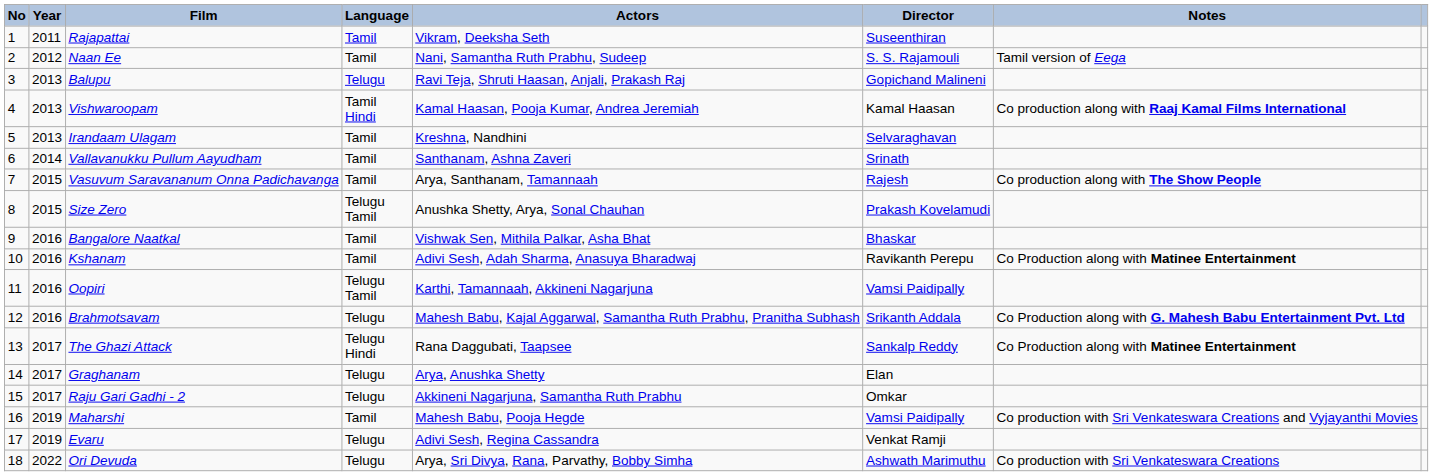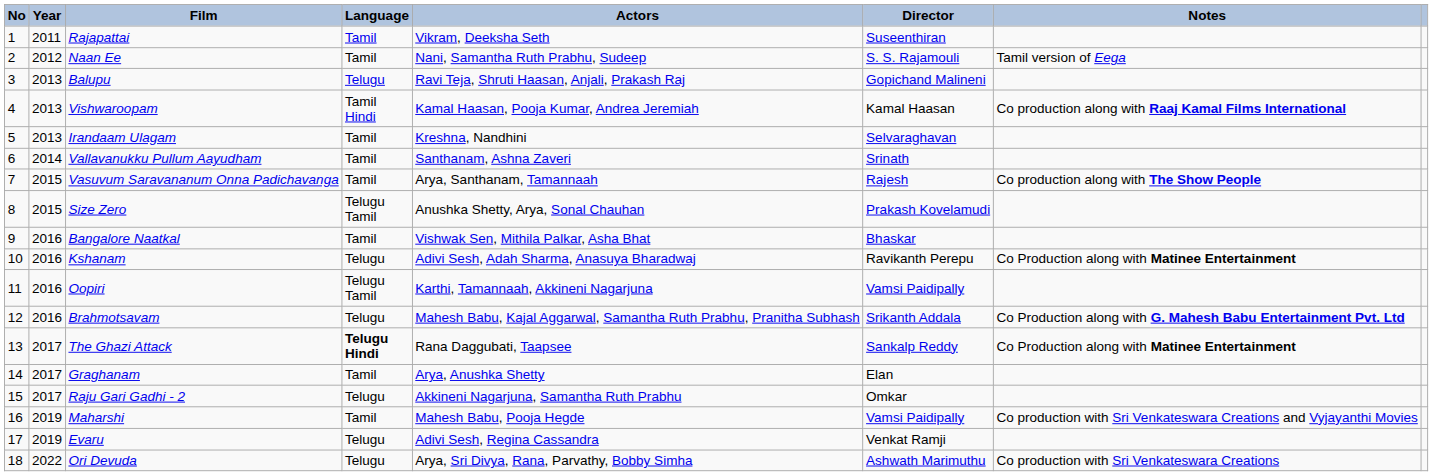 <table class="wikitable" style="font-size:90%">
 <tr style="text-align:center;">
 <th style="text-align:center; background:#b0c4de;">No</th>
 <th style="text-align:center; background:#b0c4de;">Year</th>
 <th style="text-align:center; background:#b0c4de;">Film</th>
 <th style="text-align:center; background:#b0c4de;">Language</th>
 <th style="text-align:center; background:#b0c4de;">Actors</th>
 <th style="text-align:center; background:#b0c4de;">Director</th>
 <th style="text-align:center; background:#b0c4de;">Notes</th>
 <th style="text-align:center; background:#b0c4de;"></th>
 </tr>
 <tr>
 <td>1</td>
 <td>2011</td>
 <td><em><a href='#'>Rajapattai</a></em></td>
 <td><a href='#'>Tamil</a></td>
 <td><a href='#'>Vikram</a>, <a href='#'>Deeksha Seth</a></td>
 <td><a href='#'>Suseenthiran</a></td>
 <td></td>
 <td></td>
 </tr>
 <tr>
 <td>2</td>
 <td>2012</td>
 <td><em><a href='#'>Naan Ee</a></em></td>
 <td>Tamil</td>
 <td><a href='#'>Nani</a>, <a href='#'>Samantha Ruth Prabhu</a>, <a href='#'>Sudeep</a></td>
 <td><a href='#'>S. S. Rajamouli</a></td>
 <td>Tamil version of <em><a href='#'>Eega</a></em></td>
 <td></td>
 </tr>
 <tr>
 <td>3</td>
 <td>2013</td>
 <td><em><a href='#'>Balupu</a></em></td>
 <td><a href='#'>Telugu</a></td>
 <td><a href='#'>Ravi Teja</a>, <a href='#'>Shruti Haasan</a>, <a href='#'>Anjali</a>, <a href='#'>Prakash Raj</a></td>
 <td><a href='#'>Gopichand Malineni</a></td>
 <td></td>
 <td></td>
 </tr>
 <tr>
 <td>4</td>
 <td>2013</td>
 <td><em><a href='#'>Vishwaroopam</a></em></td>
 <td>Tamil<br><a href='#'>Hindi</a></td>
 <td><a href='#'>Kamal Haasan</a>, <a href='#'>Pooja Kumar</a>, <a href='#'>Andrea Jeremiah</a></td>
 <td>Kamal Haasan</td>
 <td>Co production along with <strong><a href='#'>Raaj Kamal Films International</a></strong></td>
 <td></td>
 </tr>
 <tr>
 <td>5</td>
 <td>2013</td>
 <td><em><a href='#'>Irandaam Ulagam</a></em></td>
 <td>Tamil</td>
 <td><a href='#'>Kreshna</a>, Nandhini</td>
 <td><a href='#'>Selvaraghavan</a></td>
 <td></td>
 <td></td>
 </tr>
 <tr>
 <td>6</td>
 <td>2014</td>
 <td><em><a href='#'>Vallavanukku Pullum Aayudham</a></em></td>
 <td>Tamil</td>
 <td><a href='#'>Santhanam</a>, <a href='#'>Ashna Zaveri</a></td>
 <td><a href='#'>Srinath</a></td>
 <td></td>
 <td></td>
 </tr>
 <tr>
 <td>7</td>
 <td>2015</td>
 <td><em><a href='#'>Vasuvum Saravananum Onna Padichavanga</a></em></td>
 <td>Tamil</td>
 <td>Arya, Santhanam, <a href='#'>Tamannaah</a></td>
 <td><a href='#'>Rajesh</a></td>
 <td>Co production along with <strong><a href='#'>The Show People</a></strong></td>
 <td></td>
 </tr>
 <tr>
 <td>8</td>
 <td>2015</td>
 <td><em><a href='#'>Size Zero</a></em></td>
 <td>Telugu<br>Tamil</td>
 <td>Anushka Shetty,  Arya, <a href='#'>Sonal Chauhan</a></td>
 <td><a href='#'>Prakash Kovelamudi</a></td>
 <td></td>
 <td></td>
 </tr>
 <tr>
 <td>9</td>
 <td>2016</td>
 <td><em><a href='#'>Bangalore Naatkal</a></em></td>
 <td>Tamil</td>
 <td><a href='#'>Vishwak Sen</a>, <a href='#'>Mithila Palkar</a>, <a href='#'>Asha Bhat</a></td>
 <td><a href='#'>Bhaskar</a></td>
 <td></td>
 <td></td>
 </tr>
 <tr>
 <td>10</td>
 <td>2016</td>
 <td><em><a href='#'>Kshanam</a></em></td>
-<td>Tamil</td>
+<td>Telugu</td>
 <td><a href='#'>Adivi Sesh</a>, <a href='#'>Adah Sharma</a>, <a href='#'>Anasuya Bharadwaj</a></td>
 <td>Ravikanth Perepu</td>
 <td>Co Production along with <strong>Matinee Entertainment</strong></td>
 <td></td>
 </tr>
 <tr>
 <td>11</td>
 <td>2016</td>
 <td><em><a href='#'>Oopiri</a></em></td>
 <td>Telugu<br>Tamil</td>
 <td><a href='#'>Karthi</a>, <a href='#'>Tamannaah</a>, <a href='#'>Akkineni Nagarjuna</a></td>
 <td><a href='#'>Vamsi Paidipally</a></td>
 <td></td>
 <td></td>
 </tr>
 <tr>
 <td>12</td>
 <td>2016</td>
 <td><em><a href='#'>Brahmotsavam</a></em></td>
 <td>Telugu</td>
 <td><a href='#'>Mahesh Babu</a>, <a href='#'>Kajal Aggarwal</a>, <a href='#'>Samantha Ruth Prabhu</a>, <a href='#'>Pranitha Subhash</a></td>
 <td><a href='#'>Srikanth Addala</a></td>
 <td>Co Production along with <strong><a href='#'>G. Mahesh Babu Entertainment Pvt. Ltd</a></strong></td>
 <td></td>
 </tr>
 <tr>
 <td>13</td>
 <td>2017</td>
 <td><em><a href='#'>The Ghazi Attack</a></em></td>
-<td>Telugu<br>Hindi</td>
+<td><strong>Telugu<br>Hindi</strong></td>
 <td>Rana Daggubati, <a href='#'>Taapsee</a></td>
 <td><a href='#'>Sankalp Reddy</a></td>
 <td>Co Production along with <strong>Matinee Entertainment</strong></td>
 <td></td>
 </tr>
 <tr>
 <td>14</td>
 <td>2017</td>
 <td><em><a href='#'>Graghanam</a></em></td>
-<td>Telugu</td>
+<td>Tamil</td>
 <td><a href='#'>Arya</a>, <a href='#'>Anushka Shetty</a></td>
 <td>Elan</td>
 <td></td>
 <td></td>
 </tr>
 <tr>
 <td>15</td>
 <td>2017</td>
 <td><em><a href='#'>Raju Gari Gadhi - 2</a></em></td>
 <td>Telugu</td>
 <td><a href='#'>Akkineni Nagarjuna</a>, <a href='#'>Samantha Ruth Prabhu</a></td>
 <td>Omkar</td>
 <td></td>
 <td></td>
 </tr>
 <tr>
 <td>16</td>
 <td>2019</td>
 <td><em><a href='#'>Maharshi</a></em></td>
 <td>Tamil</td>
 <td><a href='#'>Mahesh Babu</a>, <a href='#'>Pooja Hegde</a></td>
 <td><a href='#'>Vamsi Paidipally</a></td>
 <td>Co production with <a href='#'>Sri Venkateswara Creations</a> and <a href='#'>Vyjayanthi Movies</a></td>
 <td></td>
 </tr>
 <tr>
 <td>17</td>
 <td>2019</td>
 <td><em><a href='#'>Evaru</a></em></td>
 <td>Telugu</td>
 <td><a href='#'>Adivi Sesh</a>, <a href='#'>Regina Cassandra</a></td>
 <td>Venkat Ramji</td>
 <td></td>
 <td></td>
 </tr>
 <tr>
 <td>18</td>
 <td>2022</td>
 <td><em><a href='#'>Ori Devuda</a></em></td>
 <td>Telugu</td>
 <td>Arya, <a href='#'>Sri Divya</a>, <a href='#'>Rana</a>, Parvathy, <a href='#'>Bobby Simha</a></td>
 <td><a href='#'>Ashwath Marimuthu</a></td>
 <td>Co production with <a href='#'>Sri Venkateswara Creations</a></td>
 <td></td>
 </tr>
 </table>
